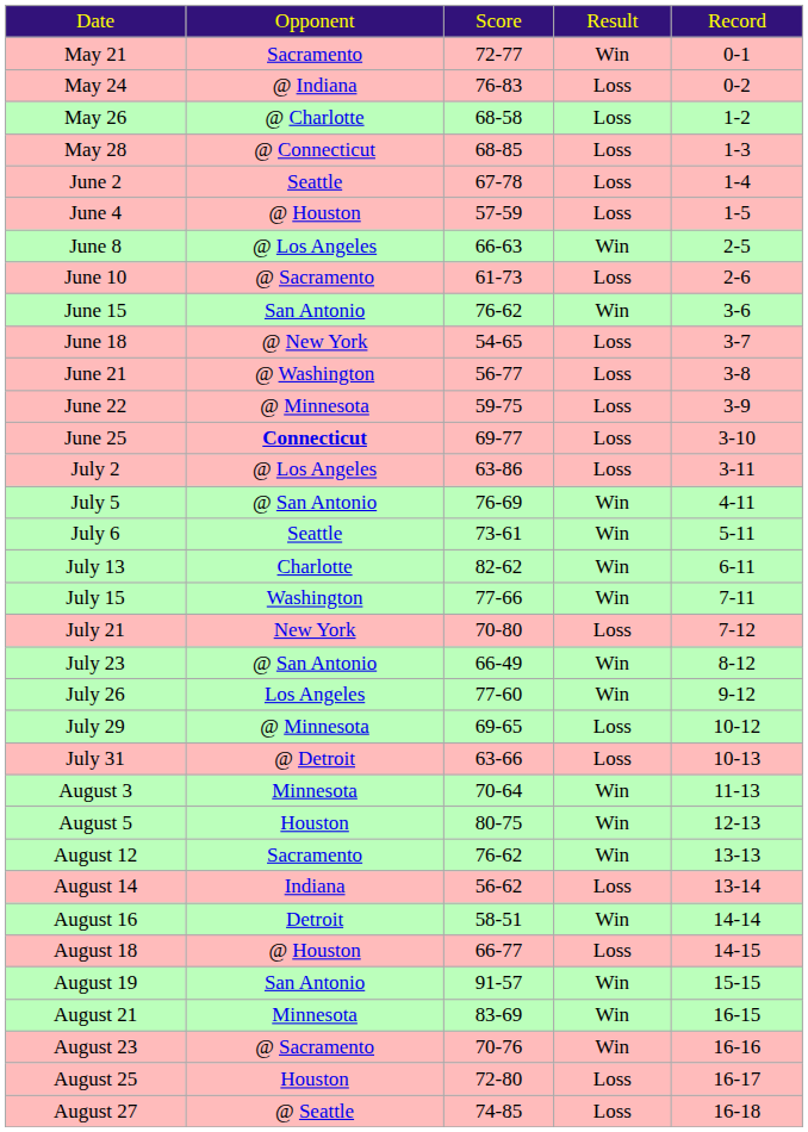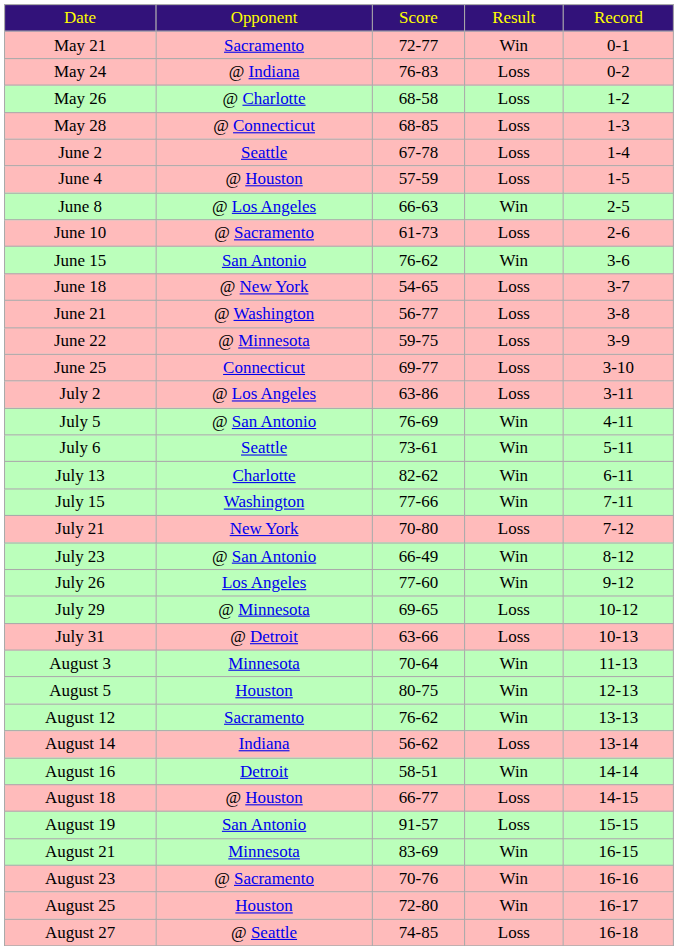 <table class="wikitable" width="50%">
 <tr align="center" style="background:#32127A; color:#FFFF00;">
 <td>Date</td>
 <td>Opponent</td>
 <td>Score</td>
 <td>Result</td>
 <td>Record</td>
 </tr>
 <tr align="center" bgcolor="ffbbbb">
 <td>May 21</td>
 <td><a href='#'>Sacramento</a></td>
 <td>72-77</td>
 <td>Win</td>
 <td>0-1</td>
 </tr>
 <tr align="center" bgcolor="ffbbbb">
 <td>May 24</td>
 <td>@ <a href='#'>Indiana</a></td>
 <td>76-83</td>
 <td>Loss</td>
 <td>0-2</td>
 </tr>
 <tr align="center" bgcolor="bbffbb">
 <td>May 26</td>
 <td>@ <a href='#'>Charlotte</a></td>
 <td>68-58</td>
 <td>Loss</td>
 <td>1-2</td>
 </tr>
 <tr align="center" bgcolor="ffbbbb">
 <td>May 28</td>
 <td>@ <a href='#'>Connecticut</a></td>
 <td>68-85</td>
 <td>Loss</td>
 <td>1-3</td>
 </tr>
 <tr align="center" bgcolor="ffbbbb">
 <td>June 2</td>
 <td><a href='#'>Seattle</a></td>
 <td>67-78</td>
 <td>Loss</td>
 <td>1-4</td>
 </tr>
 <tr align="center" bgcolor="ffbbbb">
 <td>June 4</td>
 <td>@ <a href='#'>Houston</a></td>
 <td>57-59</td>
 <td>Loss</td>
 <td>1-5</td>
 </tr>
 <tr align="center" bgcolor="bbffbb">
 <td>June 8</td>
 <td>@ <a href='#'>Los Angeles</a></td>
 <td>66-63</td>
 <td>Win</td>
 <td>2-5</td>
 </tr>
 <tr align="center" bgcolor="ffbbbb">
 <td>June 10</td>
 <td>@ <a href='#'>Sacramento</a></td>
 <td>61-73</td>
 <td>Loss</td>
 <td>2-6</td>
 </tr>
 <tr align="center" bgcolor="bbffbb">
 <td>June 15</td>
 <td><a href='#'>San Antonio</a></td>
 <td>76-62</td>
 <td>Win</td>
 <td>3-6</td>
 </tr>
 <tr align="center" bgcolor="ffbbbb">
 <td>June 18</td>
 <td>@ <a href='#'>New York</a></td>
 <td>54-65</td>
 <td>Loss</td>
 <td>3-7</td>
 </tr>
 <tr align="center" bgcolor="ffbbbb">
 <td>June 21</td>
 <td>@ <a href='#'>Washington</a></td>
 <td>56-77</td>
 <td>Loss</td>
 <td>3-8</td>
 </tr>
 <tr align="center" bgcolor="ffbbbb">
 <td>June 22</td>
 <td>@ <a href='#'>Minnesota</a></td>
 <td>59-75</td>
 <td>Loss</td>
 <td>3-9</td>
 </tr>
 <tr align="center" bgcolor="ffbbbb">
 <td>June 25</td>
-<td><strong><a href='#'>Connecticut</a></strong></td>
+<td><a href='#'>Connecticut</a></td>
 <td>69-77</td>
 <td>Loss</td>
 <td>3-10</td>
 </tr>
 <tr align="center" bgcolor="ffbbbb">
 <td>July 2</td>
 <td>@ <a href='#'>Los Angeles</a></td>
 <td>63-86</td>
 <td>Loss</td>
 <td>3-11</td>
 </tr>
 <tr align="center" bgcolor="bbffbb">
 <td>July 5</td>
 <td>@ <a href='#'>San Antonio</a></td>
 <td>76-69</td>
 <td>Win</td>
 <td>4-11</td>
 </tr>
 <tr align="center" bgcolor="bbffbb">
 <td>July 6</td>
 <td><a href='#'>Seattle</a></td>
 <td>73-61</td>
 <td>Win</td>
 <td>5-11</td>
 </tr>
 <tr align="center" bgcolor="bbffbb">
 <td>July 13</td>
 <td><a href='#'>Charlotte</a></td>
 <td>82-62</td>
 <td>Win</td>
 <td>6-11</td>
 </tr>
 <tr align="center" bgcolor="bbffbb">
 <td>July 15</td>
 <td><a href='#'>Washington</a></td>
 <td>77-66</td>
 <td>Win</td>
 <td>7-11</td>
 </tr>
 <tr align="center" bgcolor="ffbbbb">
 <td>July 21</td>
 <td><a href='#'>New York</a></td>
 <td>70-80</td>
 <td>Loss</td>
 <td>7-12</td>
 </tr>
 <tr align="center" bgcolor="bbffbb">
 <td>July 23</td>
 <td>@ <a href='#'>San Antonio</a></td>
 <td>66-49</td>
 <td>Win</td>
 <td>8-12</td>
 </tr>
 <tr align="center" bgcolor="bbffbb">
 <td>July 26</td>
 <td><a href='#'>Los Angeles</a></td>
 <td>77-60</td>
 <td>Win</td>
 <td>9-12</td>
 </tr>
 <tr align="center" bgcolor="bbffbb">
 <td>July 29</td>
 <td>@ <a href='#'>Minnesota</a></td>
 <td>69-65</td>
 <td>Loss</td>
 <td>10-12</td>
 </tr>
 <tr align="center" bgcolor="ffbbbb">
 <td>July 31</td>
 <td>@ <a href='#'>Detroit</a></td>
 <td>63-66</td>
 <td>Loss</td>
 <td>10-13</td>
 </tr>
 <tr align="center" bgcolor="bbffbb">
 <td>August 3</td>
 <td><a href='#'>Minnesota</a></td>
 <td>70-64</td>
 <td>Win</td>
 <td>11-13</td>
 </tr>
 <tr align="center" bgcolor="bbffbb">
 <td>August 5</td>
 <td><a href='#'>Houston</a></td>
 <td>80-75</td>
 <td>Win</td>
 <td>12-13</td>
 </tr>
 <tr align="center" bgcolor="bbffbb">
 <td>August 12</td>
 <td><a href='#'>Sacramento</a></td>
 <td>76-62</td>
 <td>Win</td>
 <td>13-13</td>
 </tr>
 <tr align="center" bgcolor="ffbbbb">
 <td>August 14</td>
 <td><a href='#'>Indiana</a></td>
 <td>56-62</td>
 <td>Loss</td>
 <td>13-14</td>
 </tr>
 <tr align="center" bgcolor="bbffbb">
 <td>August 16</td>
 <td><a href='#'>Detroit</a></td>
 <td>58-51</td>
 <td>Win</td>
 <td>14-14</td>
 </tr>
 <tr align="center" bgcolor="ffbbbb">
 <td>August 18</td>
 <td>@ <a href='#'>Houston</a></td>
 <td>66-77</td>
 <td>Loss</td>
 <td>14-15</td>
 </tr>
 <tr align="center" bgcolor="bbffbb">
 <td>August 19</td>
 <td><a href='#'>San Antonio</a></td>
 <td>91-57</td>
-<td>Win</td>
+<td>Loss</td>
 <td>15-15</td>
 </tr>
 <tr align="center" bgcolor="bbffbb">
 <td>August 21</td>
 <td><a href='#'>Minnesota</a></td>
 <td>83-69</td>
 <td>Win</td>
 <td>16-15</td>
 </tr>
 <tr align="center" bgcolor="ffbbbb">
 <td>August 23</td>
 <td>@ <a href='#'>Sacramento</a></td>
 <td>70-76</td>
 <td>Win</td>
 <td>16-16</td>
 </tr>
 <tr align="center" bgcolor="ffbbbb">
 <td>August 25</td>
 <td><a href='#'>Houston</a></td>
 <td>72-80</td>
-<td>Loss</td>
+<td>Win</td>
 <td>16-17</td>
 </tr>
 <tr align="center" bgcolor="ffbbbb">
 <td>August 27</td>
 <td>@ <a href='#'>Seattle</a></td>
 <td>74-85</td>
 <td>Loss</td>
 <td>16-18</td>
 </tr>
 </table>
